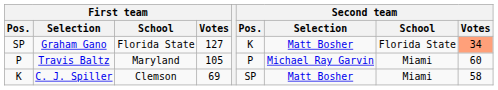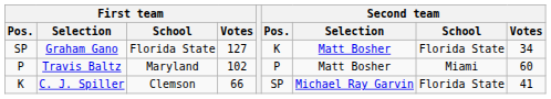 <table class="wikitable">
 <tr>
 <th colspan=4>First team</th>
 <th rowspan=5></th>
 <th colspan=4>Second team</th>
 </tr>
 <tr>
 <th>Pos.</th>
 <th>Selection</th>
 <th>School</th>
 <th>Votes</th>
 <th>Pos.</th>
 <th>Selection</th>
 <th>School</th>
 <th>Votes</th>
 </tr>
 <tr align=center>
 <td>SP</td>
 <td><a href='#'>Graham Gano</a></td>
 <td>Florida State</td>
 <td>127</td>
 <td>K</td>
 <td><a href='#'>Matt Bosher</a></td>
 <td>Florida State</td>
-<td style="background: lightsalmon;">34</td>
+<td>34</td>
 </tr>
 <tr align=center>
 <td>P</td>
 <td><a href='#'>Travis Baltz</a></td>
 <td>Maryland</td>
-<td>105</td>
+<td>102</td>
 <td>P</td>
-<td><a href='#'>Michael Ray Garvin</a></td>
+<td>Matt Bosher</td>
 <td>Miami</td>
 <td>60</td>
 </tr>
 <tr align=center>
 <td>K</td>
 <td><a href='#'>C. J. Spiller</a></td>
 <td>Clemson</td>
-<td>69</td>
+<td>66</td>
 <td>SP</td>
-<td><a href='#'>Matt Bosher</a></td>
-<td>Miami</td>
-<td>58</td>
+<td><a href='#'>Michael Ray Garvin</a></td>
+<td>Florida State</td>
+<td>41</td>
 </tr>
 </table>
